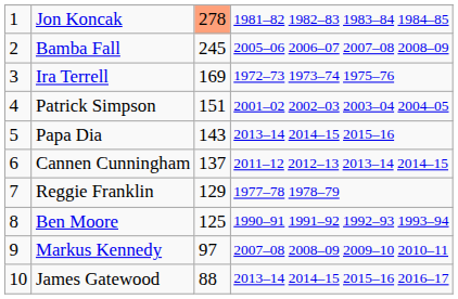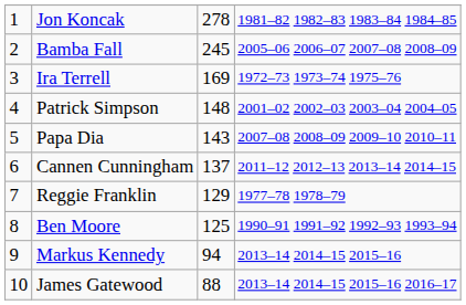 <table class="wikitable">
 <tr>
 </tr>
 <tr>
 <td>1</td>
 <td><a href='#'>Jon Koncak</a></td>
-<td style="background: lightsalmon;">278</td>
+<td>278</td>
 <td style="font-size:80%;"><a href='#'>1981–82</a> <a href='#'>1982–83</a> <a href='#'>1983–84</a> <a href='#'>1984–85</a></td>
 </tr>
 <tr>
 <td>2</td>
 <td><a href='#'>Bamba Fall</a></td>
 <td>245</td>
 <td style="font-size:80%;"><a href='#'>2005–06</a> <a href='#'>2006–07</a> <a href='#'>2007–08</a> <a href='#'>2008–09</a></td>
 </tr>
 <tr>
 <td>3</td>
 <td><a href='#'>Ira Terrell</a></td>
 <td>169</td>
 <td style="font-size:80%;"><a href='#'>1972–73</a> <a href='#'>1973–74</a> <a href='#'>1975–76</a></td>
 </tr>
 <tr>
 <td>4</td>
 <td>Patrick Simpson</td>
-<td>151</td>
+<td>148</td>
 <td style="font-size:80%;"><a href='#'>2001–02</a> <a href='#'>2002–03</a> <a href='#'>2003–04</a> <a href='#'>2004–05</a></td>
 </tr>
 <tr>
 <td>5</td>
 <td>Papa Dia</td>
 <td>143</td>
-<td style="font-size:80%;"><a href='#'>2013–14</a> <a href='#'>2014–15</a> <a href='#'>2015–16</a></td>
+<td style="font-size:80%;"><a href='#'>2007–08</a> <a href='#'>2008–09</a> <a href='#'>2009–10</a> <a href='#'>2010–11</a></td>
 </tr>
 <tr>
 <td>6</td>
 <td>Cannen Cunningham</td>
 <td>137</td>
 <td style="font-size:80%;"><a href='#'>2011–12</a> <a href='#'>2012–13</a> <a href='#'>2013–14</a> <a href='#'>2014–15</a></td>
 </tr>
 <tr>
 <td>7</td>
 <td>Reggie Franklin</td>
 <td>129</td>
 <td style="font-size:80%;"><a href='#'>1977–78</a> <a href='#'>1978–79</a></td>
 </tr>
 <tr>
 <td>8</td>
 <td><a href='#'>Ben Moore</a></td>
 <td>125</td>
 <td style="font-size:80%;"><a href='#'>1990–91</a> <a href='#'>1991–92</a> <a href='#'>1992–93</a> <a href='#'>1993–94</a></td>
 </tr>
 <tr>
 <td>9</td>
 <td><a href='#'>Markus Kennedy</a></td>
-<td>97</td>
-<td style="font-size:80%;"><a href='#'>2007–08</a> <a href='#'>2008–09</a> <a href='#'>2009–10</a> <a href='#'>2010–11</a></td>
+<td>94</td>
+<td style="font-size:80%;"><a href='#'>2013–14</a> <a href='#'>2014–15</a> <a href='#'>2015–16</a></td>
 </tr>
 <tr>
 <td>10</td>
 <td>James Gatewood</td>
 <td>88</td>
 <td style="font-size:80%;"><a href='#'>2013–14</a> <a href='#'>2014–15</a> <a href='#'>2015–16</a> <a href='#'>2016–17</a></td>
 </tr>
 </table>
